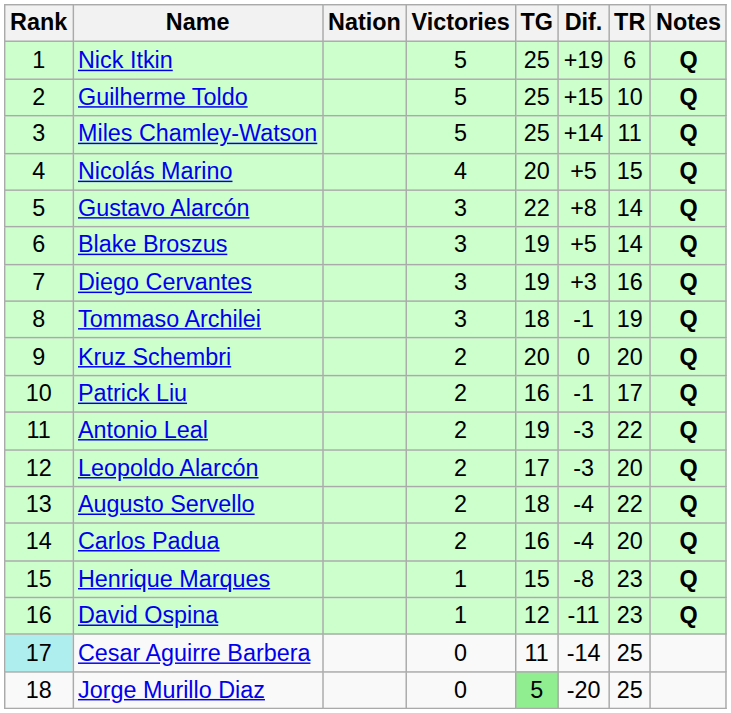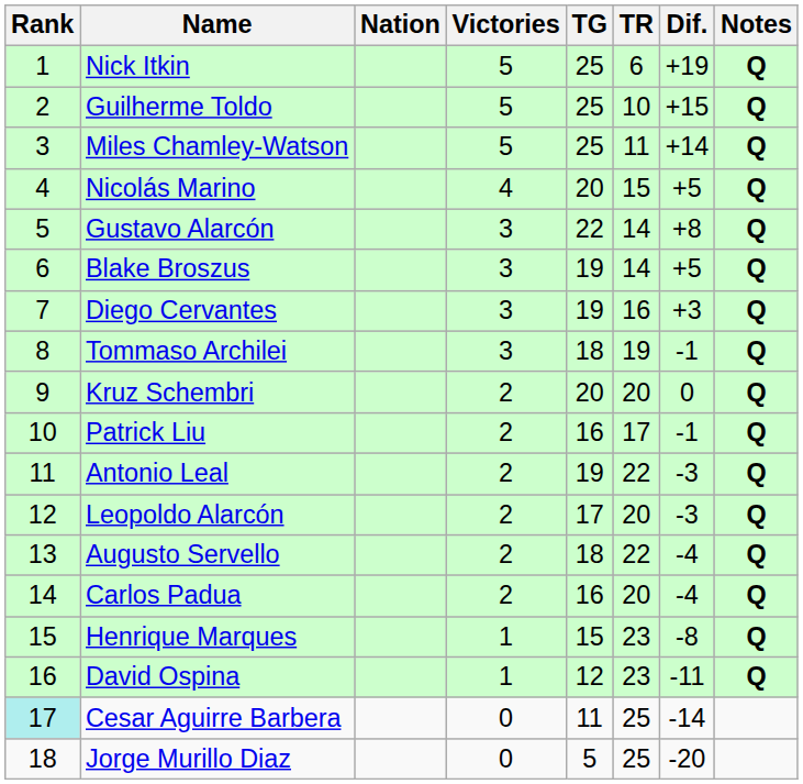 <table class="wikitable sortable" style="text-align:center">
 <tr>
 <th>Rank</th>
 <th>Name</th>
 <th>Nation</th>
 <th>Victories</th>
 <th>TG</th>
+<th>TR</th>
 <th>Dif.</th>
-<th>TR</th>
 <th>Notes</th>
 </tr>
 <tr style="background:#cfc">
 <td>1</td>
 <td align=left><a href='#'>Nick Itkin</a></td>
 <td align=left></td>
 <td>5</td>
 <td>25</td>
+<td>6</td>
 <td>+19</td>
-<td>6</td>
 <td><strong>Q</strong></td>
 </tr>
 <tr style="background:#cfc">
 <td>2</td>
 <td align=left><a href='#'>Guilherme Toldo</a></td>
 <td align=left></td>
 <td>5</td>
 <td>25</td>
+<td>10</td>
 <td>+15</td>
-<td>10</td>
 <td><strong>Q</strong></td>
 </tr>
 <tr style="background:#cfc">
 <td>3</td>
 <td align=left><a href='#'>Miles Chamley-Watson</a></td>
 <td align=left></td>
 <td>5</td>
 <td>25</td>
+<td>11</td>
 <td>+14</td>
-<td>11</td>
 <td><strong>Q</strong></td>
 </tr>
 <tr style="background:#cfc">
 <td>4</td>
 <td align=left><a href='#'>Nicolás Marino</a></td>
 <td align=left></td>
 <td>4</td>
 <td>20</td>
+<td>15</td>
 <td>+5</td>
-<td>15</td>
 <td><strong>Q</strong></td>
 </tr>
 <tr style="background:#cfc">
 <td>5</td>
 <td align=left><a href='#'>Gustavo Alarcón</a></td>
 <td align=left></td>
 <td>3</td>
 <td>22</td>
+<td>14</td>
 <td>+8</td>
-<td>14</td>
 <td><strong>Q</strong></td>
 </tr>
 <tr style="background:#cfc">
 <td>6</td>
 <td align=left><a href='#'>Blake Broszus</a></td>
 <td align=left></td>
 <td>3</td>
 <td>19</td>
+<td>14</td>
 <td>+5</td>
-<td>14</td>
 <td><strong>Q</strong></td>
 </tr>
 <tr style="background:#cfc">
 <td>7</td>
 <td align=left><a href='#'>Diego Cervantes</a></td>
 <td align=left></td>
 <td>3</td>
 <td>19</td>
+<td>16</td>
 <td>+3</td>
-<td>16</td>
 <td><strong>Q</strong></td>
 </tr>
 <tr style="background:#cfc">
 <td>8</td>
 <td align=left><a href='#'>Tommaso Archilei</a></td>
 <td align=left></td>
 <td>3</td>
 <td>18</td>
+<td>19</td>
 <td>-1</td>
-<td>19</td>
 <td><strong>Q</strong></td>
 </tr>
 <tr style="background:#cfc">
 <td>9</td>
 <td align=left><a href='#'>Kruz Schembri</a></td>
 <td align=left></td>
 <td>2</td>
 <td>20</td>
+<td>20</td>
 <td>0</td>
-<td>20</td>
 <td><strong>Q</strong></td>
 </tr>
 <tr style="background:#cfc">
 <td>10</td>
 <td align=left><a href='#'>Patrick Liu</a></td>
 <td align=left></td>
 <td>2</td>
 <td>16</td>
+<td>17</td>
 <td>-1</td>
-<td>17</td>
 <td><strong>Q</strong></td>
 </tr>
 <tr style="background:#cfc">
 <td>11</td>
 <td align=left><a href='#'>Antonio Leal</a></td>
 <td align=left></td>
 <td>2</td>
 <td>19</td>
+<td>22</td>
 <td>-3</td>
-<td>22</td>
 <td><strong>Q</strong></td>
 </tr>
 <tr style="background:#cfc">
 <td>12</td>
 <td align=left><a href='#'>Leopoldo Alarcón</a></td>
 <td align=left></td>
 <td>2</td>
 <td>17</td>
+<td>20</td>
 <td>-3</td>
-<td>20</td>
 <td><strong>Q</strong></td>
 </tr>
 <tr style="background:#cfc">
 <td>13</td>
 <td align=left><a href='#'>Augusto Servello</a></td>
 <td align=left></td>
 <td>2</td>
 <td>18</td>
+<td>22</td>
 <td>-4</td>
-<td>22</td>
 <td><strong>Q</strong></td>
 </tr>
 <tr style="background:#cfc">
 <td>14</td>
 <td align=left><a href='#'>Carlos Padua</a></td>
 <td align=left></td>
 <td>2</td>
 <td>16</td>
+<td>20</td>
 <td>-4</td>
-<td>20</td>
 <td><strong>Q</strong></td>
 </tr>
 <tr style="background:#cfc">
 <td>15</td>
 <td align=left><a href='#'>Henrique Marques</a></td>
 <td align=left></td>
 <td>1</td>
 <td>15</td>
+<td>23</td>
 <td>-8</td>
-<td>23</td>
 <td><strong>Q</strong></td>
 </tr>
 <tr style="background:#cfc">
 <td>16</td>
 <td align=left><a href='#'>David Ospina</a></td>
 <td align=left></td>
 <td>1</td>
 <td>12</td>
+<td>23</td>
 <td>-11</td>
-<td>23</td>
 <td><strong>Q</strong></td>
 </tr>
 <tr>
 <td style="background: paleturquoise;">17</td>
 <td align=left><a href='#'>Cesar Aguirre Barbera</a></td>
 <td align=left></td>
 <td>0</td>
 <td>11</td>
+<td>25</td>
 <td>-14</td>
-<td>25</td>
 <td></td>
 </tr>
 <tr>
 <td>18</td>
 <td align=left><a href='#'>Jorge Murillo Diaz</a></td>
 <td align=left></td>
 <td>0</td>
-<td style="background: lightgreen;">5</td>
+<td>5</td>
+<td>25</td>
 <td>-20</td>
-<td>25</td>
 <td></td>
 </tr>
 </table>
